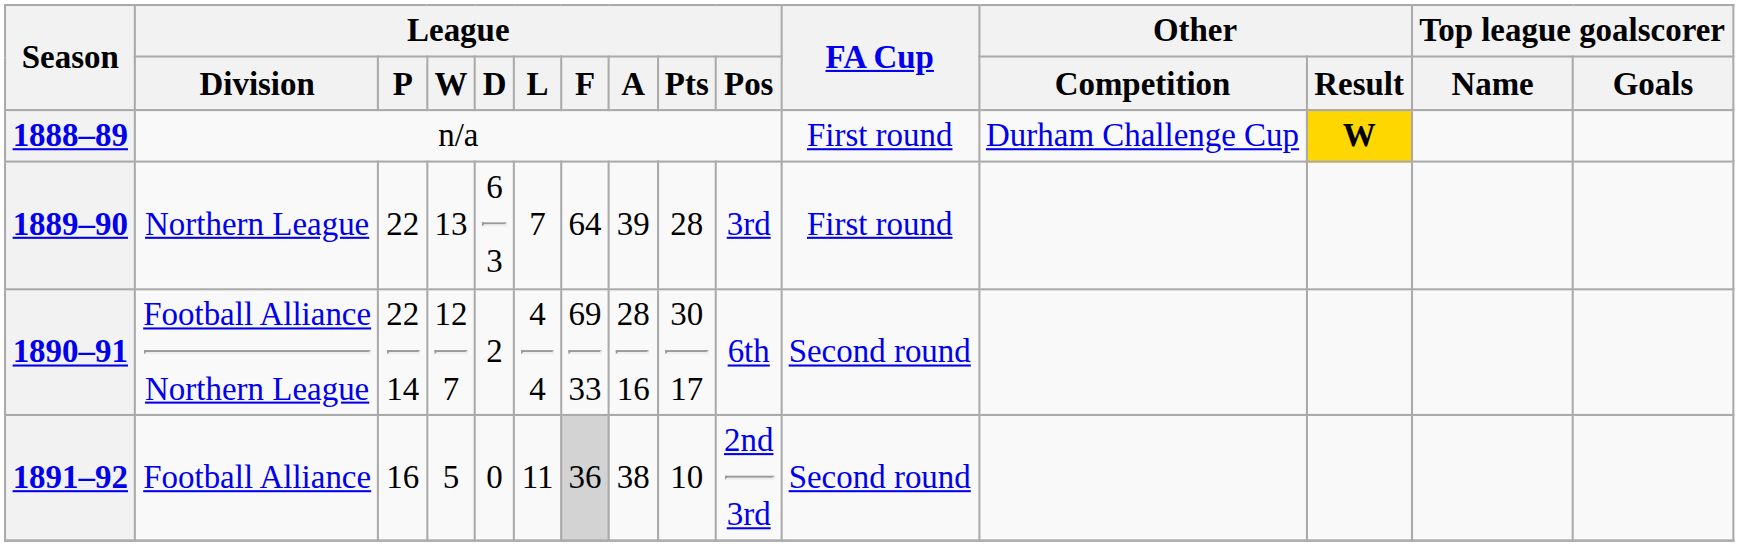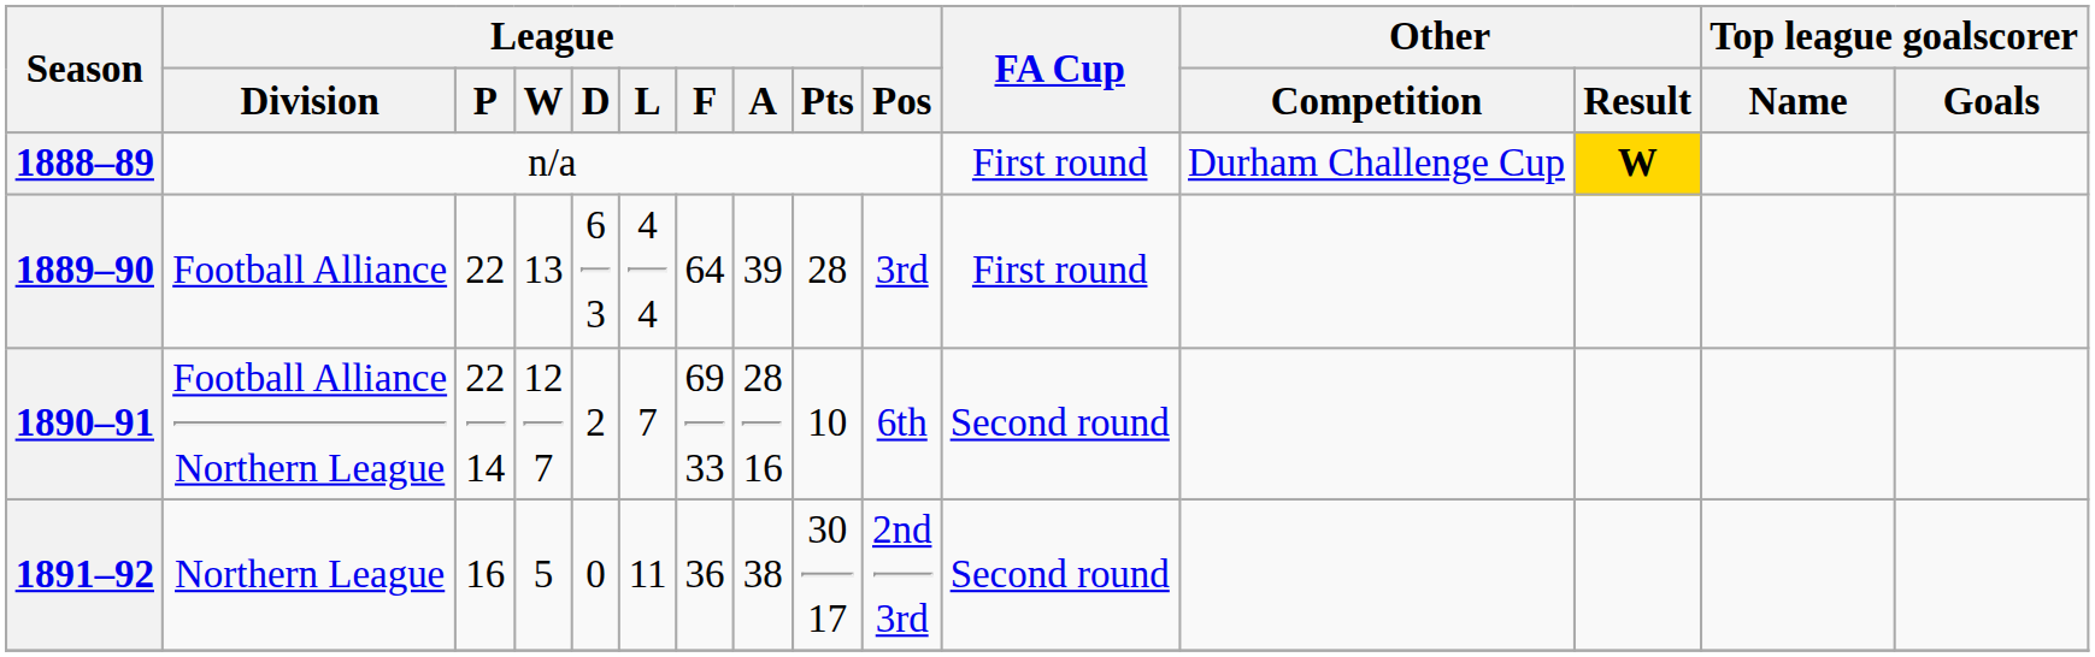 <table class="wikitable plainrowheaders" style="text-align: center">
 <tr>
 <th rowspan=2>Season</th>
 <th colspan=9>League</th>
 <th rowspan=2><a href='#'>FA Cup</a></th>
 <th colspan=2>Other</th>
 <th colspan=2>Top league goalscorer</th>
 </tr>
 <tr>
 <th>Division</th>
 <th>P</th>
 <th>W</th>
 <th>D</th>
 <th>L</th>
 <th>F</th>
 <th>A</th>
 <th>Pts</th>
 <th>Pos</th>
 <th>Competition</th>
 <th>Result</th>
 <th>Name</th>
 <th>Goals</th>
 </tr>
 <tr>
 <th scope=row><a href='#'>1888–89</a></th>
 <td colspan=9>n/a</td>
 <td><a href='#'>First round</a></td>
 <td><a href='#'>Durham Challenge Cup</a></td>
 <td style="background:gold"><strong>W</strong></td>
 <td></td>
 <td></td>
 </tr>
 <tr>
 <th scope=row><a href='#'>1889–90</a></th>
-<td><a href='#'>Northern League</a></td>
+<td><a href='#'>Football Alliance</a></td>
 <td>22</td>
 <td>13</td>
 <td>6<hr>3</td>
-<td>7</td>
+<td>4<hr>4</td>
 <td>64</td>
 <td>39</td>
 <td>28</td>
 <td><a href='#'>3rd</a></td>
 <td><a href='#'>First round</a></td>
 <td></td>
 <td></td>
 <td align=left></td>
 <td></td>
 </tr>
 <tr>
 <th scope=row><a href='#'>1890–91</a></th>
 <td><a href='#'>Football Alliance</a><hr><a href='#'>Northern League</a></td>
 <td>22<hr>14</td>
 <td>12<hr>7</td>
 <td>2</td>
-<td>4<hr>4</td>
+<td>7</td>
 <td>69<hr>33</td>
 <td>28<hr>16</td>
-<td>30<hr>17</td>
+<td>10</td>
 <td><a href='#'>6th</a></td>
 <td><a href='#'>Second round</a></td>
 <td></td>
 <td></td>
 <td align=left></td>
 <td></td>
 </tr>
 <tr>
 <th scope=row><a href='#'>1891–92</a></th>
-<td><a href='#'>Football Alliance</a></td>
+<td><a href='#'>Northern League</a></td>
 <td>16</td>
 <td>5</td>
 <td>0</td>
 <td>11</td>
-<td style="background: lightgrey;">36</td>
+<td>36</td>
 <td>38</td>
-<td>10</td>
+<td>30<hr>17</td>
 <td><a href='#'>2nd</a><hr><a href='#'>3rd</a></td>
 <td><a href='#'>Second round</a></td>
 <td></td>
 <td></td>
 <td align=left></td>
 <td></td>
 </tr>
 <tr>
 </tr>
 </table>
